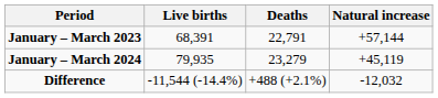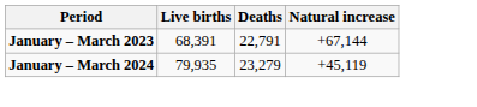 <table class="wikitable"  style="text-align:center;">
 <tr>
 <th>Period</th>
 <th>Live births</th>
 <th>Deaths</th>
 <th>Natural increase</th>
 </tr>
 <tr>
 <td><strong>January – March 2023</strong></td>
 <td>68,391</td>
 <td>22,791</td>
-<td>+57,144</td>
+<td>+67,144</td>
 </tr>
 <tr>
 <td><strong>January – March 2024</strong></td>
 <td>79,935</td>
 <td>23,279</td>
 <td>+45,119</td>
 </tr>
-<tr>
-<td><strong>Difference</strong></td>
-<td> -11,544 (-14.4%)</td>
-<td> +488 (+2.1%)</td>
-<td> -12,032</td>
-</tr>
 </table>
